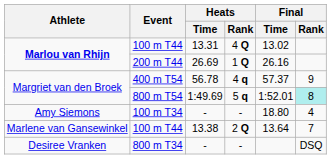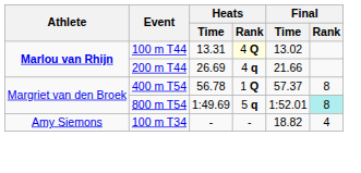 <table class=wikitable style="font-size:90%">
 <tr>
 <th rowspan=2>Athlete</th>
 <th rowspan=2>Event</th>
 <th colspan=2>Heats</th>
 <th colspan=2>Final</th>
 </tr>
 <tr>
 <th>Time</th>
 <th>Rank</th>
 <th>Time</th>
 <th>Rank</th>
 </tr>
 <tr>
 <td align=center rowspan=2><strong><a href='#'>Marlou van Rhijn</a></strong></td>
 <td><a href='#'>100 m T44</a></td>
 <td align=center>13.31</td>
-<td align=center>4 <strong>Q</strong></td>
+<td align=center style="background: lightyellow;">4 <strong>Q</strong></td>
 <td align=center>13.02</td>
 <td align=center></td>
 </tr>
 <tr>
 <td><a href='#'>200 m T44</a></td>
 <td align=center>26.69</td>
-<td align=center>1 <strong>Q</strong></td>
-<td align=center>26.16</td>
+<td align=center>4 <strong>q</strong></td>
+<td align=center>21.66</td>
 <td align=center></td>
 </tr>
 <tr>
 <td align=center rowspan=2><a href='#'>Margriet van den Broek</a></td>
 <td><a href='#'>400 m T54</a></td>
 <td align=center>56.78</td>
-<td align=center>4 <strong>q</strong></td>
+<td align=center>1 <strong>Q</strong></td>
 <td align=center>57.37</td>
-<td align=center>9</td>
+<td align=center>8</td>
 </tr>
 <tr>
 <td><a href='#'>800 m T54</a></td>
 <td align=center>1:49.69</td>
 <td align=center>5 <strong>q</strong></td>
 <td align=center>1:52.01</td>
 <td align=center style="background: paleturquoise;">8</td>
 </tr>
 <tr>
 <td align=center><a href='#'>Amy Siemons</a></td>
 <td><a href='#'>100 m T34</a></td>
 <td align=center>-</td>
 <td align=center>-</td>
-<td align=center>18.80</td>
+<td align=center>18.82</td>
 <td align=center>4</td>
 </tr>
-<tr>
-<td align=center><a href='#'>Marlene van Gansewinkel</a></td>
-<td><a href='#'>100 m T44</a></td>
-<td align=center>13.38</td>
-<td align=center>2 <strong>Q</strong></td>
-<td align=center>13.64</td>
-<td align=center>7</td>
-</tr>
-<tr>
-<td align=center><a href='#'>Desiree Vranken</a></td>
-<td><a href='#'>800 m T34</a></td>
-<td align=center>-</td>
-<td align=center>-</td>
-<td align=center></td>
-<td align=center>DSQ</td>
-</tr>
 </table>
